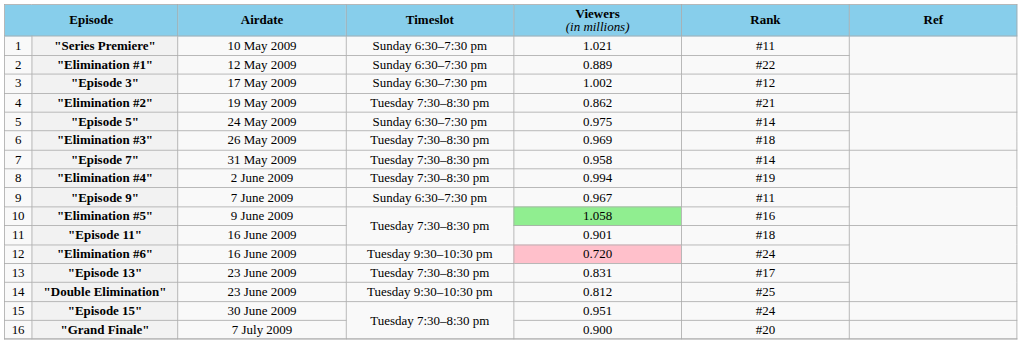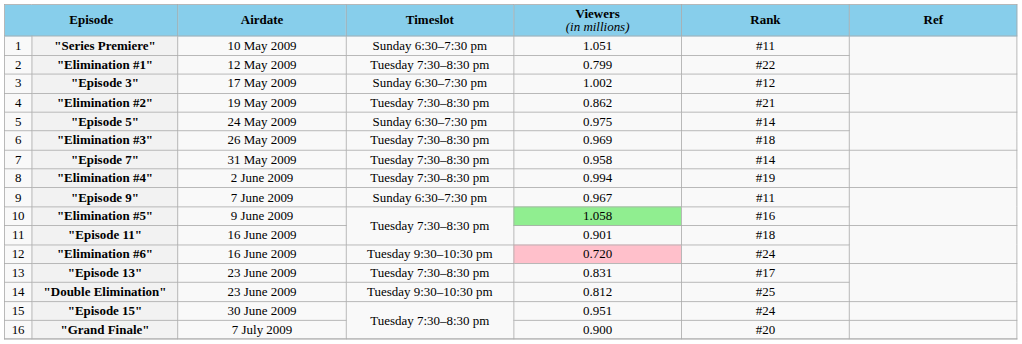 <table class="wikitable plainrowheaders" style="text-align:center; line-height:16px; width:99%;">
 <tr>
 <td bgcolor="skyblue" colspan="2" width=10%><strong>Episode</strong></td>
 <td bgcolor="skyblue" width=10%><strong>Airdate</strong></td>
 <td bgcolor="skyblue" width=10%><strong>Timeslot</strong></td>
 <td bgcolor="skyblue" width=10%><strong>Viewers</strong><br><em>(in millions)</em></td>
 <td bgcolor="skyblue" width=10%><strong>Rank</strong></td>
 <td bgcolor="skyblue" width=10%><strong>Ref</strong></td>
 </tr>
 <tr>
 <td>1</td>
 <th>"Series Premiere"</th>
 <td>10 May 2009</td>
 <td>Sunday 6:30–7:30 pm</td>
-<td>1.021</td>
+<td>1.051</td>
 <td>#11</td>
 <td rowspan="2"></td>
 </tr>
 <tr>
 <td>2</td>
 <th>"Elimination #1"</th>
 <td>12 May 2009</td>
-<td>Sunday 6:30–7:30 pm</td>
-<td>0.889</td>
+<td>Tuesday 7:30–8:30 pm</td>
+<td>0.799</td>
 <td>#22</td>
 </tr>
 <tr>
 <td>3</td>
 <th>"Episode 3"</th>
 <td>17 May 2009</td>
 <td>Sunday 6:30–7:30 pm</td>
 <td>1.002</td>
 <td>#12</td>
 <td rowspan="2"></td>
 </tr>
 <tr>
 <td>4</td>
 <th>"Elimination #2"</th>
 <td>19 May 2009</td>
 <td>Tuesday 7:30–8:30 pm</td>
 <td>0.862</td>
 <td>#21</td>
 </tr>
 <tr>
 <td>5</td>
 <th>"Episode 5"</th>
 <td>24 May 2009</td>
 <td>Sunday 6:30–7:30 pm</td>
 <td>0.975</td>
 <td>#14</td>
 <td rowspan="2"></td>
 </tr>
 <tr>
 <td>6</td>
 <th>"Elimination #3"</th>
 <td>26 May 2009</td>
 <td>Tuesday 7:30–8:30 pm</td>
 <td>0.969</td>
 <td>#18</td>
 </tr>
 <tr>
 <td>7</td>
 <th>"Episode 7"</th>
 <td>31 May 2009</td>
 <td>Tuesday 7:30–8:30 pm</td>
 <td>0.958</td>
 <td>#14</td>
 <td rowspan="2"></td>
 </tr>
 <tr>
 <td>8</td>
 <th>"Elimination #4"</th>
 <td>2 June 2009</td>
 <td>Tuesday 7:30–8:30 pm</td>
 <td>0.994</td>
 <td>#19</td>
 </tr>
 <tr>
 <td>9</td>
 <th>"Episode 9"</th>
 <td>7 June 2009</td>
 <td>Sunday 6:30–7:30 pm</td>
 <td>0.967</td>
 <td>#11</td>
 <td rowspan="2"></td>
 </tr>
 <tr>
 <td>10</td>
 <th>"Elimination #5"</th>
 <td>9 June 2009</td>
 <td rowspan="2">Tuesday 7:30–8:30 pm</td>
 <td bgcolor="lightgreen">1.058</td>
 <td>#16</td>
 </tr>
 <tr>
 <td>11</td>
 <th>"Episode 11"</th>
 <td>16 June 2009</td>
 <td>0.901</td>
 <td>#18</td>
 <td rowspan="2"></td>
 </tr>
 <tr>
 <td>12</td>
 <th>"Elimination #6"</th>
 <td>16 June 2009</td>
 <td>Tuesday 9:30–10:30 pm</td>
 <td bgcolor="pink">0.720</td>
 <td>#24</td>
 </tr>
 <tr>
 <td>13</td>
 <th>"Episode 13"</th>
 <td>23 June 2009</td>
 <td>Tuesday 7:30–8:30 pm</td>
 <td>0.831</td>
 <td>#17</td>
 <td rowspan="2"></td>
 </tr>
 <tr>
 <td>14</td>
 <th>"Double Elimination"</th>
 <td>23 June 2009</td>
 <td>Tuesday 9:30–10:30 pm</td>
 <td>0.812</td>
 <td>#25</td>
 </tr>
 <tr>
 <td>15</td>
 <th>"Episode 15"</th>
 <td>30 June 2009</td>
 <td rowspan="2">Tuesday 7:30–8:30 pm</td>
 <td>0.951</td>
 <td>#24</td>
 <td></td>
 </tr>
 <tr>
 <td>16</td>
 <th>"Grand Finale"</th>
 <td>7 July 2009</td>
 <td>0.900</td>
 <td>#20</td>
 <td></td>
 </tr>
 <tr>
 </tr>
 </table>
